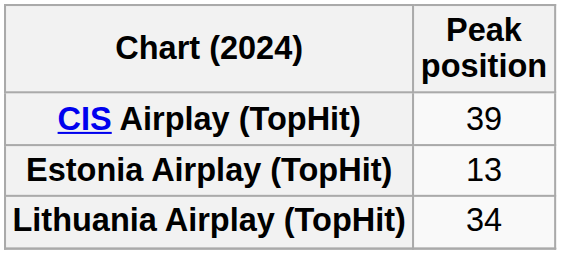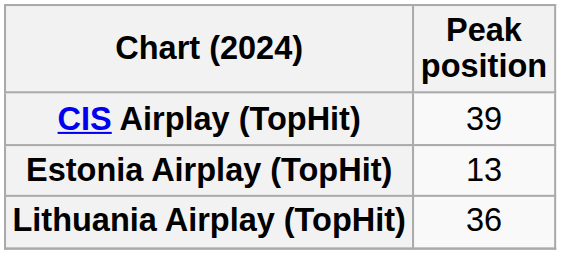 <table class="wikitable plainrowheaders sortable" style="text-align:center">
 <tr>
 <th scope="col">Chart (2024)</th>
 <th scope="col">Peak<br>position</th>
 </tr>
 <tr>
 <th scope="row"><a href='#'>CIS</a> Airplay (TopHit)</th>
 <td>39</td>
 </tr>
 <tr>
 <th scope="row">Estonia Airplay (TopHit)</th>
 <td>13</td>
 </tr>
 <tr>
 <th scope="row">Lithuania Airplay (TopHit)</th>
-<td>34</td>
+<td>36</td>
 </tr>
 <tr>
 </tr>
 </table>
